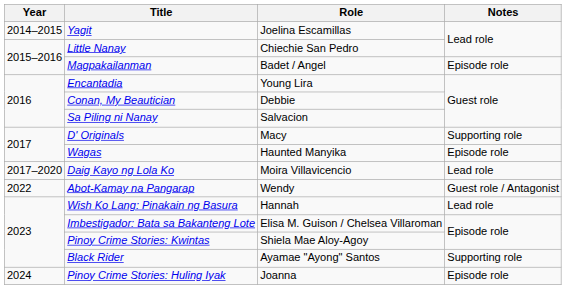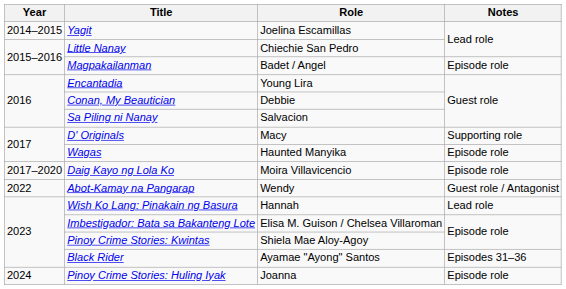 <table class="wikitable plainrowheaders">
 <tr>
 <th scope="col">Year</th>
 <th scope="col">Title</th>
 <th scope="col">Role</th>
 <th>Notes</th>
 </tr>
 <tr>
 <td>2014–2015</td>
 <td><em><a href='#'>Yagit</a></em></td>
 <td>Joelina Escamillas</td>
 <td rowspan="2">Lead role</td>
 </tr>
 <tr>
 <td rowspan="2">2015–2016</td>
 <td><em><a href='#'>Little Nanay</a></em></td>
 <td>Chiechie San Pedro</td>
 </tr>
 <tr>
 <td><em><a href='#'>Magpakailanman</a></em></td>
 <td>Badet / Angel</td>
 <td>Episode role</td>
 </tr>
 <tr>
 <td rowspan="3">2016</td>
 <td><em><a href='#'>Encantadia</a></em></td>
 <td>Young Lira</td>
 <td rowspan="3">Guest role</td>
 </tr>
 <tr>
 <td><em><a href='#'>Conan, My Beautician</a></em></td>
 <td>Debbie</td>
 </tr>
 <tr>
 <td><em><a href='#'>Sa Piling ni Nanay</a></em></td>
 <td> Salvacion</td>
 </tr>
 <tr>
 <td rowspan="2">2017</td>
 <td><em><a href='#'>D' Originals</a></em></td>
 <td>Macy</td>
 <td>Supporting role</td>
 </tr>
 <tr>
 <td><em><a href='#'>Wagas</a></em></td>
 <td>Haunted Manyika</td>
 <td>Episode role</td>
 </tr>
 <tr>
 <td rowspan="1">2017–2020</td>
 <td><em><a href='#'>Daig Kayo ng Lola Ko</a></em></td>
 <td>Moira Villavicencio</td>
-<td>Lead role</td>
+<td>Episode role</td>
 </tr>
 <tr>
 <td>2022</td>
 <td><em><a href='#'>Abot-Kamay na Pangarap</a></em></td>
 <td>Wendy</td>
 <td>Guest role / Antagonist</td>
 </tr>
 <tr>
 <td rowspan="4">2023</td>
 <td><em><a href='#'>Wish Ko Lang: Pinakain ng Basura</a></em></td>
 <td>Hannah</td>
 <td>Lead role</td>
 </tr>
 <tr>
 <td><em><a href='#'>Imbestigador: Bata sa Bakanteng Lote</a></em></td>
 <td>Elisa M. Guison / Chelsea Villaroman</td>
 <td rowspan="2">Episode role</td>
 </tr>
 <tr>
 <td><em><a href='#'>Pinoy Crime Stories: Kwintas</a></em></td>
 <td>Shiela Mae Aloy-Agoy</td>
 </tr>
 <tr>
 <td><em><a href='#'>Black Rider</a></em></td>
 <td>Ayamae "Ayong" Santos</td>
-<td>Supporting role</td>
+<td>Episodes 31–36</td>
 </tr>
 <tr>
 <td>2024</td>
 <td><em><a href='#'>Pinoy Crime Stories: Huling Iyak</a></em></td>
 <td>Joanna</td>
 <td>Episode role</td>
 </tr>
 </table>
